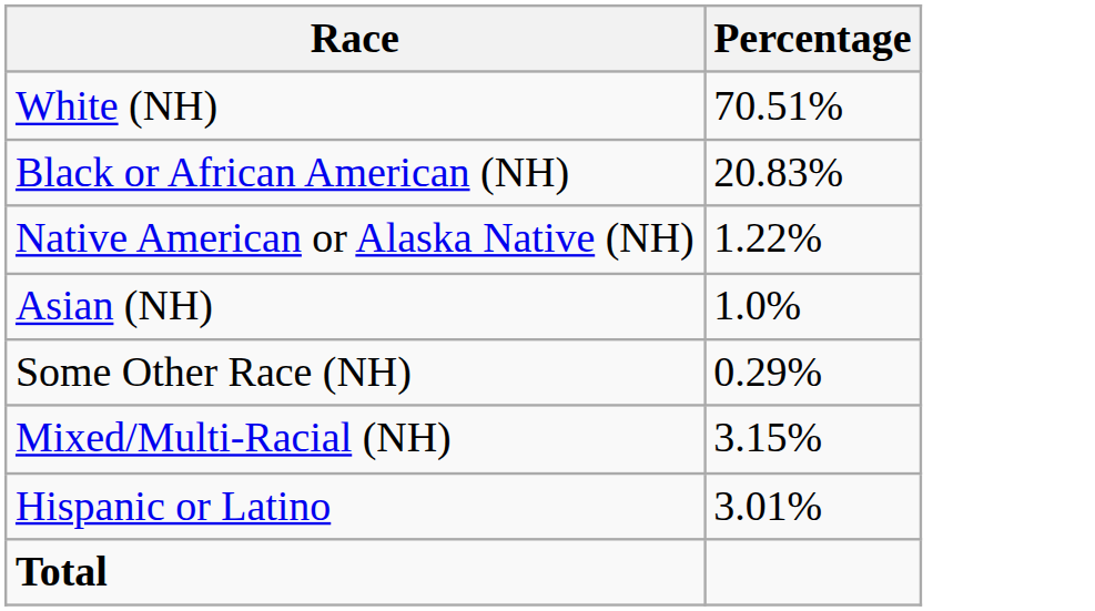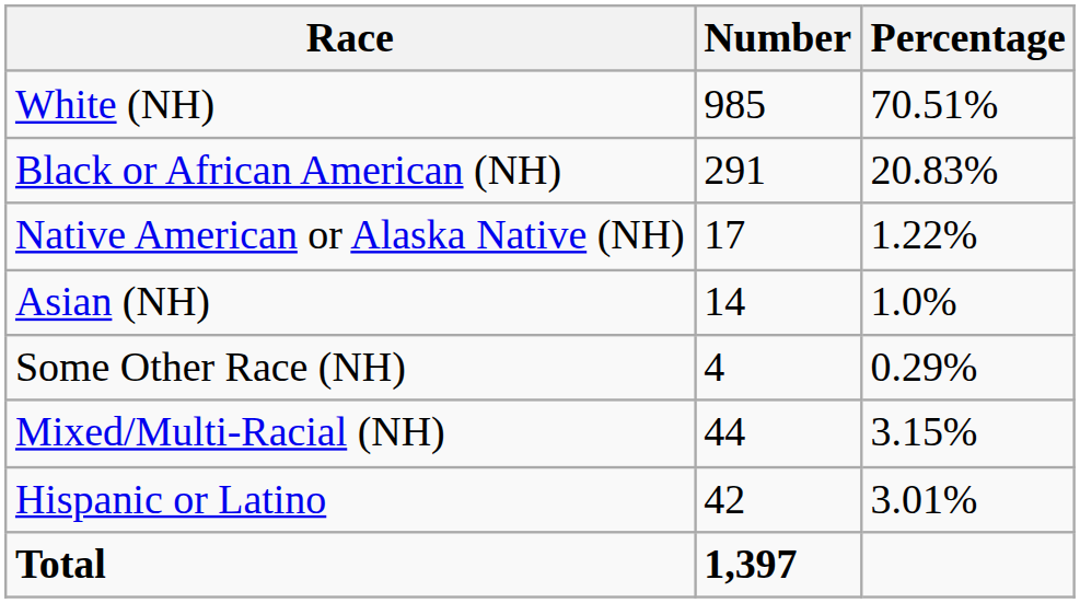 <table class="wikitable">
 <tr>
 <th>Race</th>
+<th>Number</th>
 <th>Percentage</th>
 </tr>
 <tr>
 <td><a href='#'>White</a> (NH)</td>
+<td>985</td>
 <td>70.51%</td>
 </tr>
 <tr>
 <td><a href='#'>Black or African American</a> (NH)</td>
+<td>291</td>
 <td>20.83%</td>
 </tr>
 <tr>
 <td><a href='#'>Native American</a> or <a href='#'>Alaska Native</a> (NH)</td>
+<td>17</td>
 <td>1.22%</td>
 </tr>
 <tr>
 <td><a href='#'>Asian</a> (NH)</td>
+<td>14</td>
 <td>1.0%</td>
 </tr>
 <tr>
 <td>Some Other Race (NH)</td>
+<td>4</td>
 <td>0.29%</td>
 </tr>
 <tr>
 <td><a href='#'>Mixed/Multi-Racial</a> (NH)</td>
+<td>44</td>
 <td>3.15%</td>
 </tr>
 <tr>
 <td><a href='#'>Hispanic or Latino</a></td>
+<td>42</td>
 <td>3.01%</td>
 </tr>
 <tr>
 <td><strong>Total</strong></td>
+<td><strong>1,397</strong></td>
 <td></td>
 </tr>
 </table>
